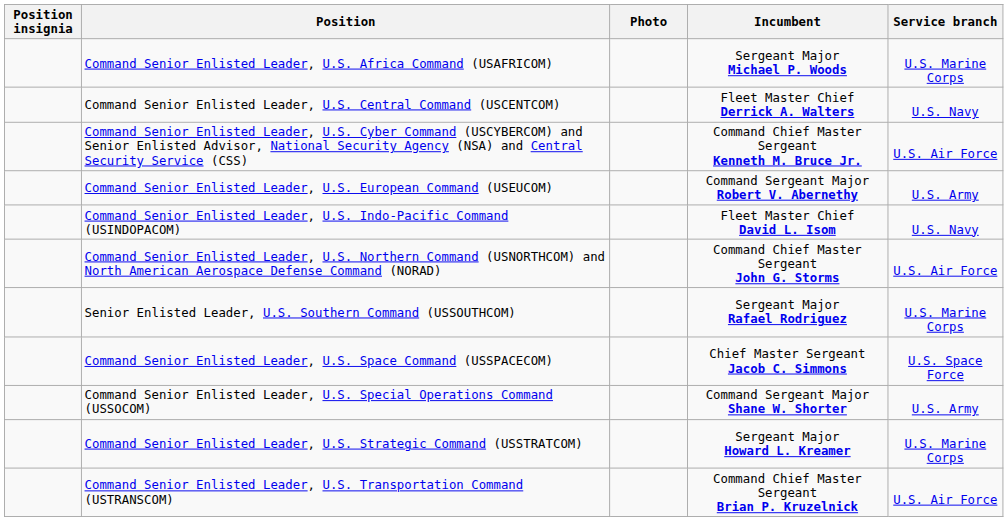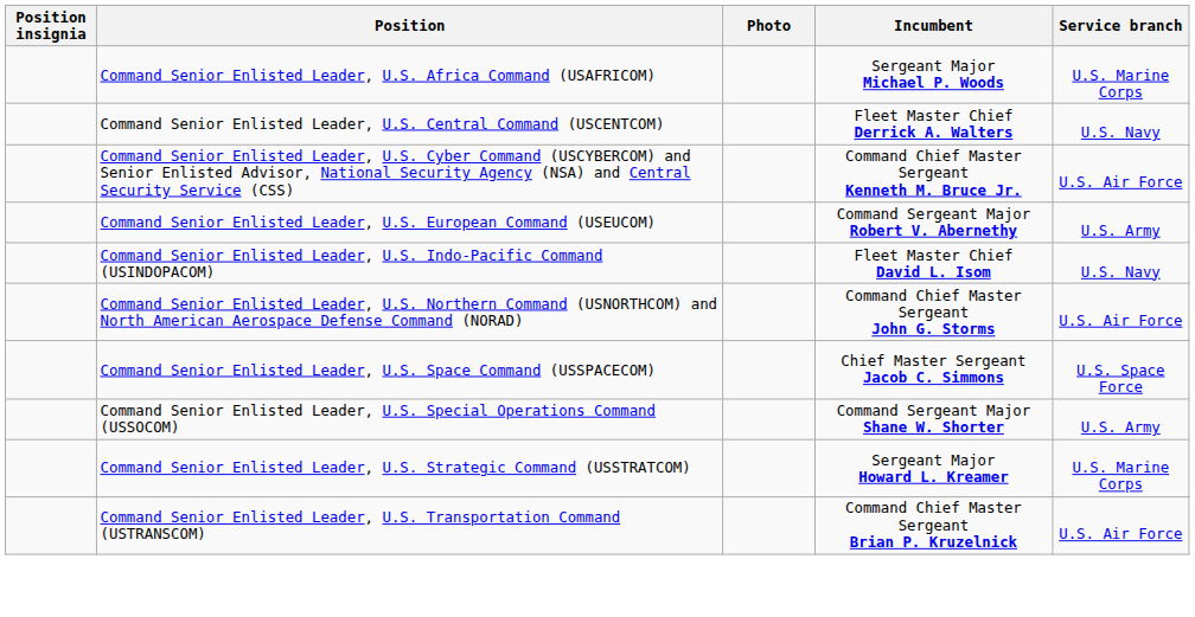 <table class="wikitable">
 <tr>
 <th width="75" style="text-align:center">Position insignia</th>
 <th width="550" style="text-align:center">Position</th>
 <th width="75" style="text-align:center">Photo</th>
 <th width="205" style="text-align:center">Incumbent</th>
 <th width="115" style="text-align:center">Service branch</th>
 </tr>
 <tr>
 <td></td>
 <td><a href='#'>Command Senior Enlisted Leader</a>, <a href='#'>U.S. Africa Command</a> (USAFRICOM)</td>
 <td></td>
 <td style="text-align:center">Sergeant Major<br><strong><a href='#'>Michael P. Woods</a></strong></td>
 <td style="text-align:center"><br><a href='#'>U.S. Marine Corps</a></td>
 </tr>
 <tr>
 <td></td>
 <td>Command Senior Enlisted Leader, <a href='#'>U.S. Central Command</a> (USCENTCOM)</td>
 <td></td>
 <td style="text-align:center">Fleet Master Chief<br><strong><a href='#'>Derrick A. Walters</a></strong></td>
 <td style="text-align:center"><br><a href='#'>U.S. Navy</a></td>
 </tr>
 <tr>
 <td>  </td>
 <td><a href='#'>Command Senior Enlisted Leader</a>, <a href='#'>U.S. Cyber Command</a> (USCYBERCOM) and<br>Senior Enlisted Advisor, <a href='#'>National Security Agency</a> (NSA) and <a href='#'>Central Security Service</a> (CSS)</td>
 <td></td>
 <td style="text-align:center">Command Chief Master Sergeant<br><strong><a href='#'>Kenneth M. Bruce Jr.</a></strong></td>
 <td style="text-align:center"><br><a href='#'>U.S. Air Force</a></td>
 </tr>
 <tr>
 <td></td>
 <td><a href='#'>Command Senior Enlisted Leader</a>, <a href='#'>U.S. European Command</a> (USEUCOM)</td>
 <td></td>
 <td style="text-align:center">Command Sergeant Major<br><strong><a href='#'>Robert V. Abernethy</a></strong></td>
 <td style="text-align:center"><br><a href='#'>U.S. Army</a></td>
 </tr>
 <tr>
 <td></td>
 <td><a href='#'>Command Senior Enlisted Leader</a>, <a href='#'>U.S. Indo-Pacific Command</a> (USINDOPACOM)</td>
 <td></td>
 <td style="text-align:center">Fleet Master Chief<br><strong><a href='#'>David L. Isom</a></strong></td>
 <td style="text-align:center"><br><a href='#'>U.S. Navy</a></td>
 </tr>
 <tr>
 <td> </td>
 <td><a href='#'>Command Senior Enlisted Leader</a>, <a href='#'>U.S. Northern Command</a> (USNORTHCOM) and<br><a href='#'>North American Aerospace Defense Command</a> (NORAD)</td>
 <td></td>
 <td style="text-align:center">Command Chief Master Sergeant<br><strong><a href='#'>John G. Storms</a></strong></td>
 <td style="text-align:center"><br><a href='#'>U.S. Air Force</a></td>
 </tr>
 <tr>
 <td></td>
-<td>Senior Enlisted Leader, <a href='#'>U.S. Southern Command</a> (USSOUTHCOM)</td>
-<td></td>
-<td style="text-align:center">Sergeant Major<br><strong><a href='#'>Rafael Rodriguez</a></strong></td>
-<td style="text-align:center"><br><a href='#'>U.S. Marine Corps</a></td>
-</tr>
-<tr>
-<td></td>
 <td><a href='#'>Command Senior Enlisted Leader</a>, <a href='#'>U.S. Space Command</a> (USSPACECOM)</td>
 <td></td>
 <td style="text-align:center">Chief Master Sergeant<br><strong><a href='#'>Jacob C. Simmons</a></strong></td>
 <td style="text-align:center"><br><a href='#'>U.S. Space Force</a></td>
 </tr>
 <tr>
 <td></td>
 <td>Command Senior Enlisted Leader, <a href='#'>U.S. Special Operations Command</a> (USSOCOM)</td>
 <td></td>
 <td style="text-align:center">Command Sergeant Major<br><strong><a href='#'>Shane W. Shorter</a></strong></td>
 <td style="text-align:center"><br><a href='#'>U.S. Army</a></td>
 </tr>
 <tr>
 <td></td>
 <td><a href='#'>Command Senior Enlisted Leader</a>, <a href='#'>U.S. Strategic Command</a> (USSTRATCOM)</td>
 <td></td>
 <td style="text-align:center">Sergeant Major<br><strong><a href='#'>Howard L. Kreamer</a></strong></td>
 <td style="text-align:center"><br><a href='#'>U.S. Marine Corps</a></td>
 </tr>
 <tr>
 <td></td>
 <td><a href='#'>Command Senior Enlisted Leader</a>, <a href='#'>U.S. Transportation Command</a> (USTRANSCOM)</td>
 <td></td>
 <td style="text-align:center">Command Chief Master Sergeant<br><strong><a href='#'>Brian P. Kruzelnick</a></strong></td>
 <td style="text-align:center"><br><a href='#'>U.S. Air Force</a></td>
 </tr>
 </table>
